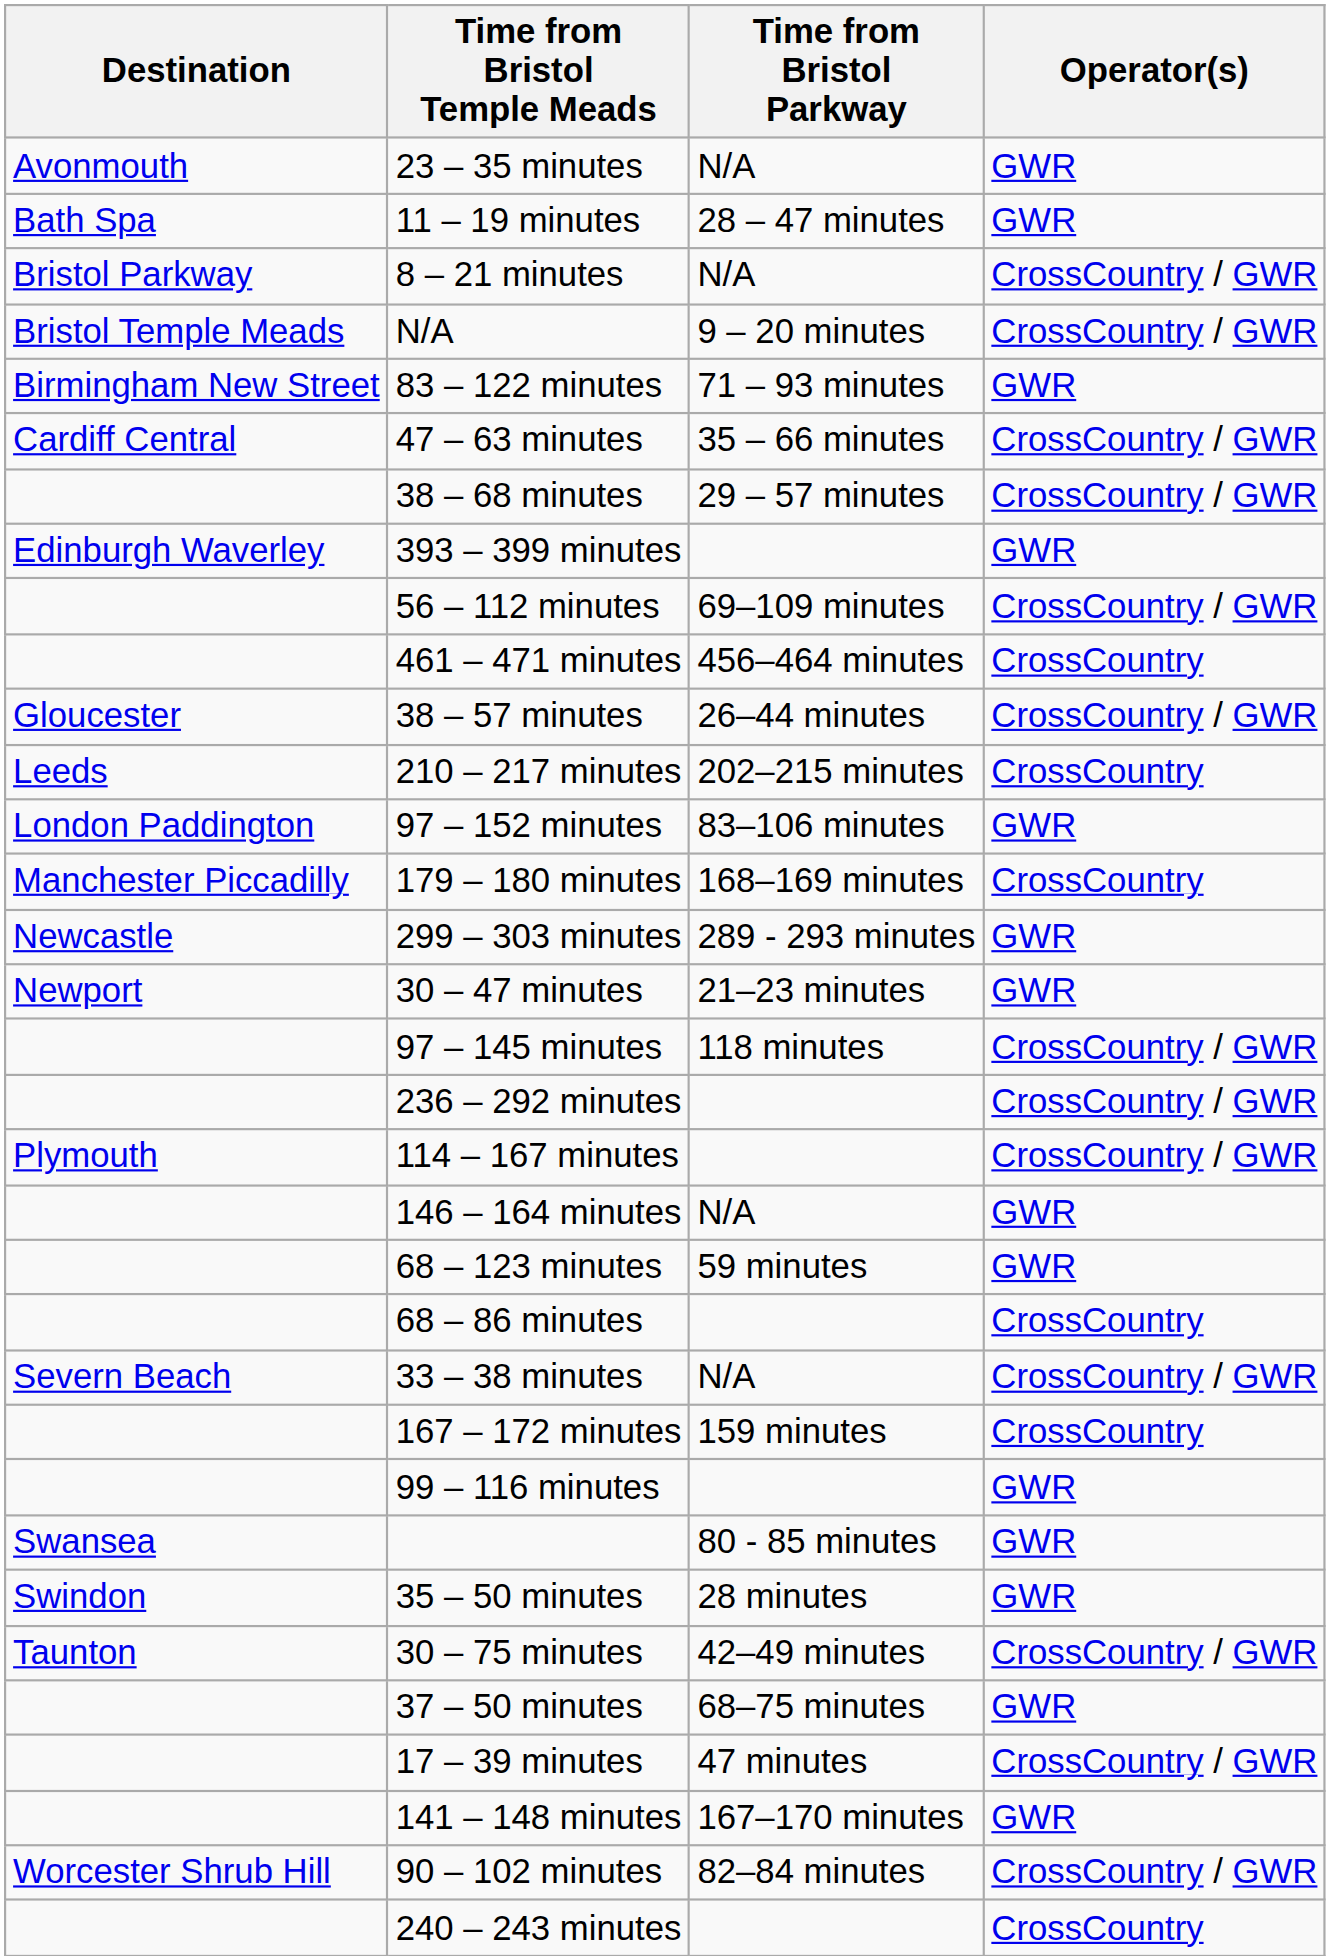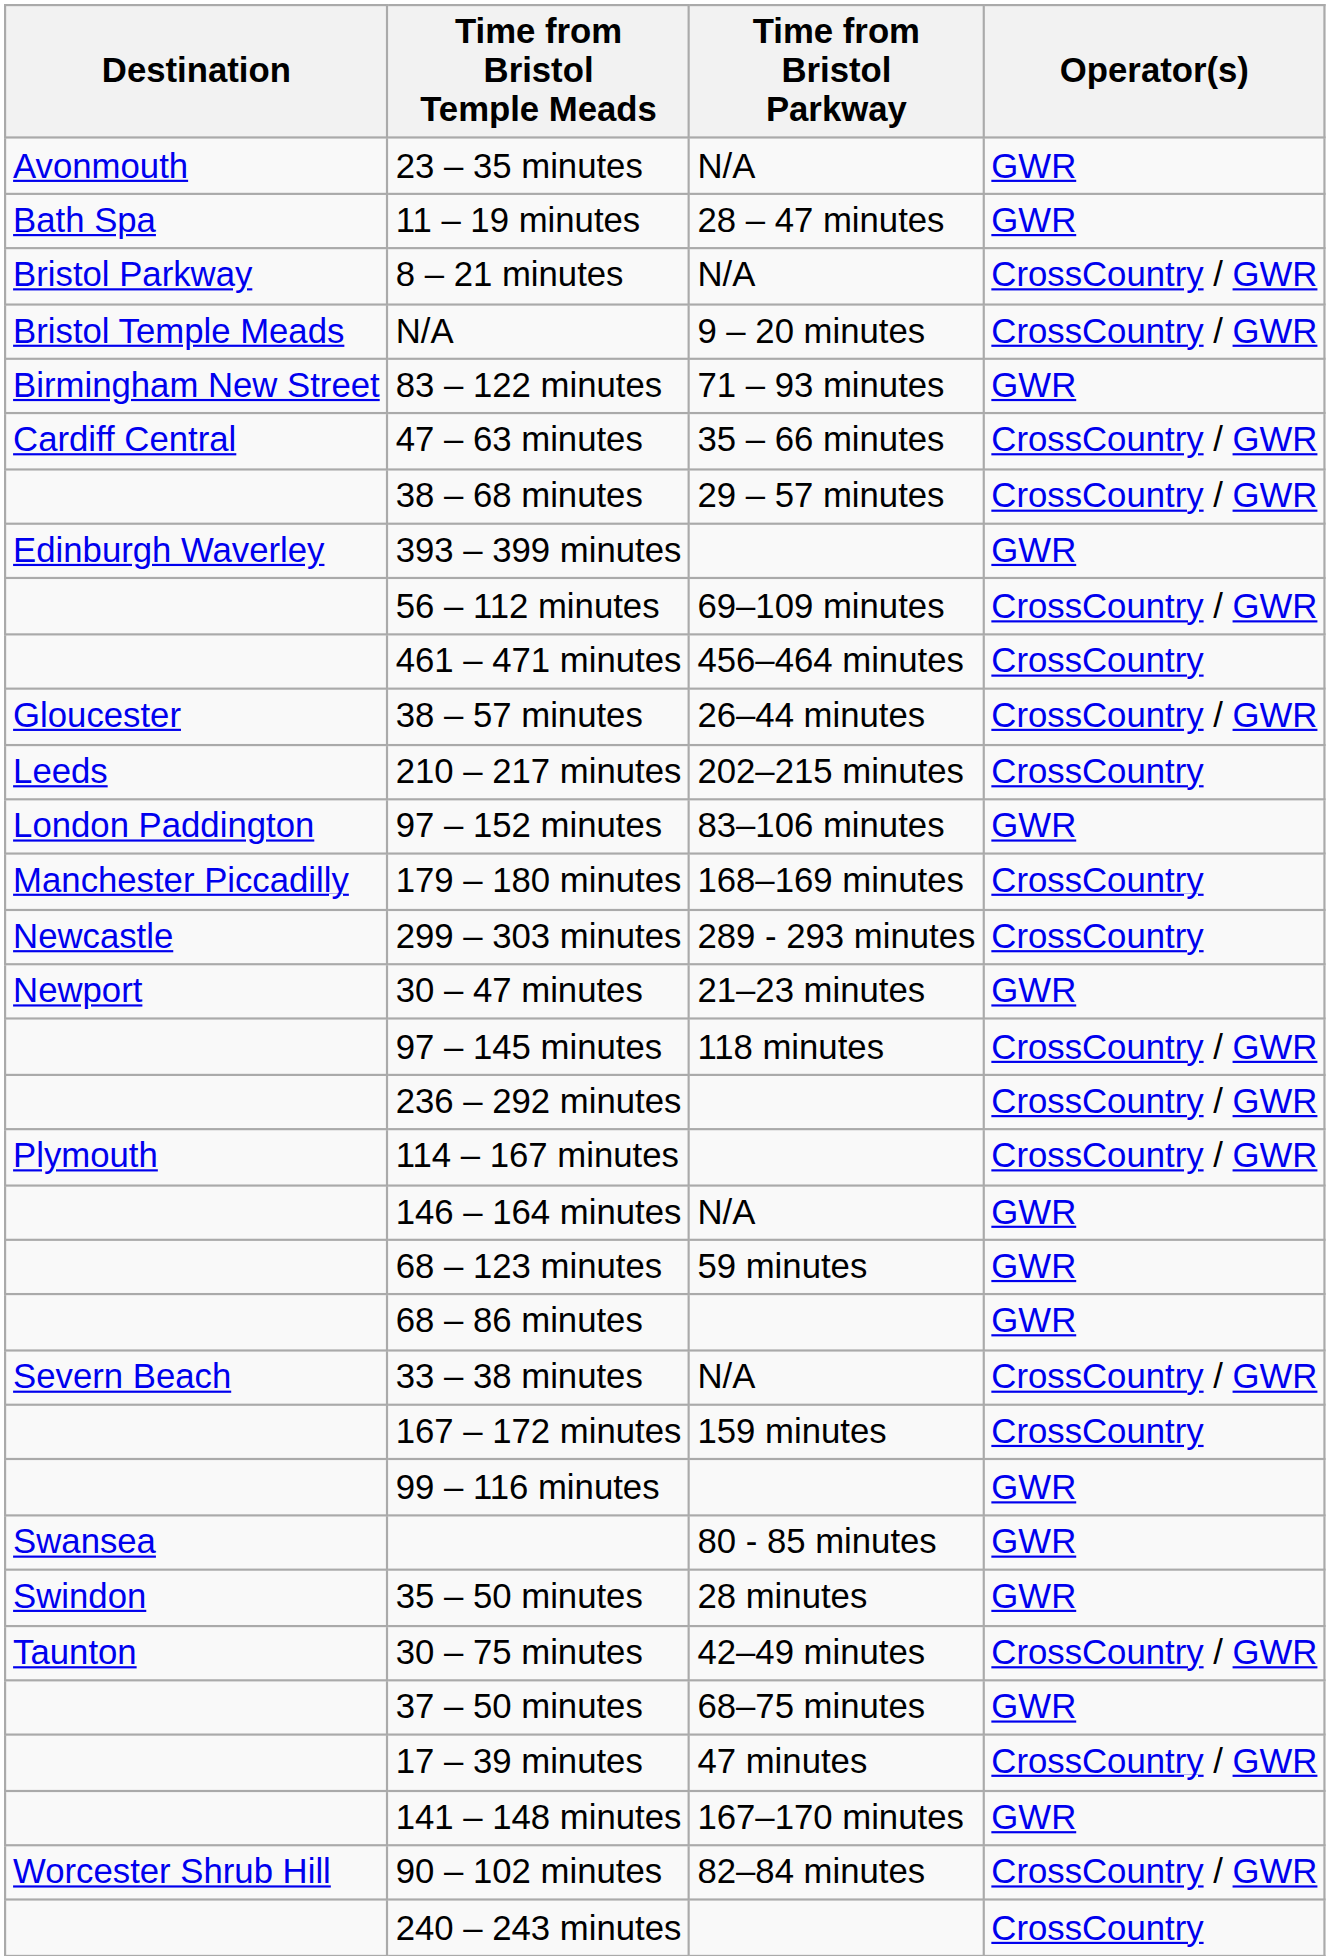 <table class="wikitable sortable">
 <tr>
 <th>Destination</th>
 <th>Time from<br>Bristol<br>Temple Meads</th>
 <th>Time from<br>Bristol<br>Parkway</th>
 <th>Operator(s)</th>
 </tr>
 <tr>
 <td><a href='#'>Avonmouth</a></td>
 <td>23 – 35 minutes</td>
 <td>N/A</td>
 <td><a href='#'>GWR</a></td>
 </tr>
 <tr>
 <td><a href='#'>Bath Spa</a></td>
 <td>11 – 19 minutes</td>
 <td>28 – 47 minutes</td>
 <td><a href='#'>GWR</a></td>
 </tr>
 <tr>
 <td><a href='#'>Bristol Parkway</a></td>
 <td>8 – 21 minutes</td>
 <td>N/A</td>
 <td><a href='#'>CrossCountry</a> / <a href='#'>GWR</a></td>
 </tr>
 <tr>
 <td><a href='#'>Bristol Temple Meads</a></td>
 <td>N/A</td>
 <td>9 – 20 minutes</td>
 <td><a href='#'>CrossCountry</a> / <a href='#'>GWR</a></td>
 </tr>
 <tr>
 <td><a href='#'>Birmingham New Street</a></td>
 <td>83 – 122 minutes</td>
 <td>71 – 93 minutes</td>
 <td><a href='#'>GWR</a></td>
 </tr>
 <tr>
 <td><a href='#'>Cardiff Central</a></td>
 <td>47 – 63 minutes</td>
 <td>35 – 66 minutes</td>
 <td><a href='#'>CrossCountry</a> / <a href='#'>GWR</a></td>
 </tr>
 <tr>
 <td></td>
 <td>38 – 68 minutes</td>
 <td>29 – 57 minutes</td>
 <td><a href='#'>CrossCountry</a> / <a href='#'>GWR</a></td>
 </tr>
 <tr>
 <td><a href='#'>Edinburgh Waverley</a></td>
 <td>393 – 399 minutes</td>
 <td></td>
 <td><a href='#'>GWR</a></td>
 </tr>
 <tr>
 <td></td>
 <td>56 – 112 minutes</td>
 <td>69–109 minutes</td>
 <td><a href='#'>CrossCountry</a> / <a href='#'>GWR</a></td>
 </tr>
 <tr>
 <td></td>
 <td>461 – 471 minutes</td>
 <td>456–464 minutes</td>
 <td><a href='#'>CrossCountry</a></td>
 </tr>
 <tr>
 <td><a href='#'>Gloucester</a></td>
 <td>38 – 57 minutes</td>
 <td>26–44 minutes</td>
 <td><a href='#'>CrossCountry</a> / <a href='#'>GWR</a></td>
 </tr>
 <tr>
 <td><a href='#'>Leeds</a></td>
 <td>210 – 217 minutes</td>
 <td>202–215 minutes</td>
 <td><a href='#'>CrossCountry</a></td>
 </tr>
 <tr>
 <td><a href='#'>London Paddington</a></td>
 <td>97 – 152 minutes</td>
 <td>83–106 minutes</td>
 <td><a href='#'>GWR</a></td>
 </tr>
 <tr>
 <td><a href='#'>Manchester Piccadilly</a></td>
 <td>179 – 180 minutes</td>
 <td>168–169 minutes</td>
 <td><a href='#'>CrossCountry</a></td>
 </tr>
 <tr>
 <td><a href='#'>Newcastle</a></td>
 <td>299 – 303 minutes</td>
 <td>289 - 293 minutes</td>
-<td><a href='#'>GWR</a></td>
+<td><a href='#'>CrossCountry</a></td>
 </tr>
 <tr>
 <td><a href='#'>Newport</a></td>
 <td>30 – 47 minutes</td>
 <td>21–23 minutes</td>
 <td><a href='#'>GWR</a></td>
 </tr>
 <tr>
 <td></td>
 <td>97 – 145 minutes</td>
 <td>118 minutes</td>
 <td><a href='#'>CrossCountry</a> / <a href='#'>GWR</a></td>
 </tr>
 <tr>
 <td></td>
 <td>236 – 292 minutes</td>
 <td></td>
 <td><a href='#'>CrossCountry</a> / <a href='#'>GWR</a></td>
 </tr>
 <tr>
 <td><a href='#'>Plymouth</a></td>
 <td>114 – 167 minutes</td>
 <td></td>
 <td><a href='#'>CrossCountry</a> / <a href='#'>GWR</a></td>
 </tr>
 <tr>
 <td></td>
 <td>146 – 164 minutes</td>
 <td>N/A</td>
 <td><a href='#'>GWR</a></td>
 </tr>
 <tr>
 <td></td>
 <td>68 – 123 minutes</td>
 <td>59 minutes</td>
 <td><a href='#'>GWR</a></td>
 </tr>
 <tr>
 <td></td>
 <td>68 – 86 minutes</td>
 <td></td>
-<td><a href='#'>CrossCountry</a></td>
+<td><a href='#'>GWR</a></td>
 </tr>
 <tr>
 <td><a href='#'>Severn Beach</a></td>
 <td>33 – 38 minutes</td>
 <td>N/A</td>
 <td><a href='#'>CrossCountry</a> / <a href='#'>GWR</a></td>
 </tr>
 <tr>
 <td></td>
 <td>167 – 172 minutes</td>
 <td>159 minutes</td>
 <td><a href='#'>CrossCountry</a></td>
 </tr>
 <tr>
 <td></td>
 <td>99 – 116 minutes</td>
 <td></td>
 <td><a href='#'>GWR</a></td>
 </tr>
 <tr>
 <td><a href='#'>Swansea</a></td>
 <td></td>
 <td>80 - 85 minutes</td>
 <td><a href='#'>GWR</a></td>
 </tr>
 <tr>
 <td><a href='#'>Swindon</a></td>
 <td>35 – 50 minutes</td>
 <td>28 minutes</td>
 <td><a href='#'>GWR</a></td>
 </tr>
 <tr>
 <td><a href='#'>Taunton</a></td>
 <td>30 – 75 minutes</td>
 <td>42–49 minutes</td>
 <td><a href='#'>CrossCountry</a> / <a href='#'>GWR</a></td>
 </tr>
 <tr>
 <td></td>
 <td>37 – 50 minutes</td>
 <td>68–75 minutes</td>
 <td><a href='#'>GWR</a></td>
 </tr>
 <tr>
 <td></td>
 <td>17 – 39 minutes</td>
 <td>47 minutes</td>
 <td><a href='#'>CrossCountry</a> / <a href='#'>GWR</a></td>
 </tr>
 <tr>
 <td></td>
 <td>141 – 148 minutes</td>
 <td>167–170 minutes</td>
 <td><a href='#'>GWR</a></td>
 </tr>
 <tr>
 <td><a href='#'>Worcester Shrub Hill</a></td>
 <td>90 – 102 minutes</td>
 <td>82–84 minutes</td>
 <td><a href='#'>CrossCountry</a> / <a href='#'>GWR</a></td>
 </tr>
 <tr>
 <td></td>
 <td>240 – 243 minutes</td>
 <td></td>
 <td><a href='#'>CrossCountry</a></td>
 </tr>
 </table>
